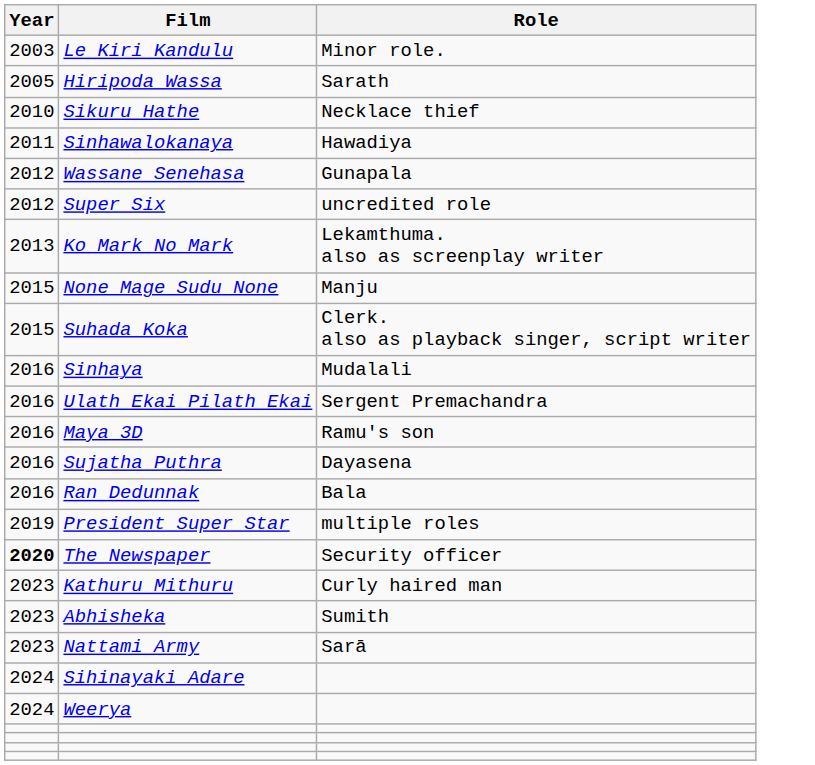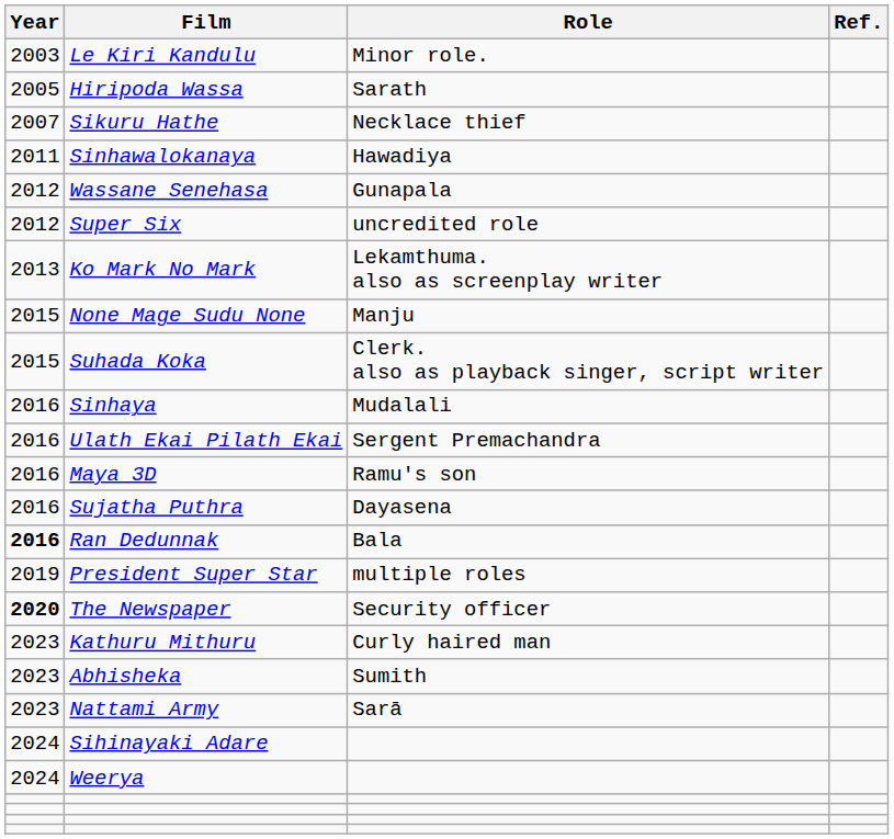 <table class="wikitable">
 <tr>
 <th>Year</th>
 <th>Film</th>
 <th>Role</th>
+<th>Ref.</th>
 </tr>
 <tr>
 <td>2003</td>
 <td><em><a href='#'>Le Kiri Kandulu</a></em></td>
 <td>Minor role.</td>
+<td></td>
 </tr>
 <tr>
 <td>2005</td>
 <td><em><a href='#'>Hiripoda Wassa</a></em></td>
 <td>Sarath</td>
+<td></td>
 </tr>
 <tr>
-<td>2010</td>
+<td>2007</td>
 <td><em><a href='#'>Sikuru Hathe</a></em></td>
 <td>Necklace thief</td>
+<td></td>
 </tr>
 <tr>
 <td>2011</td>
 <td><em><a href='#'>Sinhawalokanaya</a></em></td>
 <td>Hawadiya</td>
+<td></td>
 </tr>
 <tr>
 <td>2012</td>
 <td><em><a href='#'>Wassane Senehasa</a></em></td>
 <td>Gunapala</td>
+<td></td>
 </tr>
 <tr>
 <td>2012</td>
 <td><em><a href='#'>Super Six</a></em></td>
 <td>uncredited role</td>
+<td></td>
 </tr>
 <tr>
 <td>2013</td>
 <td><em><a href='#'>Ko Mark No Mark</a></em></td>
 <td>Lekamthuma.<br> also as screenplay writer</td>
+<td></td>
 </tr>
 <tr>
 <td>2015</td>
 <td><em><a href='#'>None Mage Sudu None</a></em></td>
 <td>Manju</td>
+<td></td>
 </tr>
 <tr>
 <td>2015</td>
 <td><em><a href='#'>Suhada Koka</a></em></td>
 <td>Clerk.<br> also as playback singer, script writer</td>
+<td></td>
 </tr>
 <tr>
 <td>2016</td>
 <td><em><a href='#'>Sinhaya</a></em></td>
 <td>Mudalali</td>
+<td></td>
 </tr>
 <tr>
 <td>2016</td>
 <td><em><a href='#'>Ulath Ekai Pilath Ekai</a></em></td>
 <td>Sergent Premachandra</td>
+<td></td>
 </tr>
 <tr>
 <td>2016</td>
 <td><em><a href='#'>Maya 3D</a></em></td>
 <td>Ramu's son</td>
+<td></td>
 </tr>
 <tr>
 <td>2016</td>
 <td><em><a href='#'>Sujatha Puthra</a></em></td>
 <td>Dayasena</td>
+<td></td>
 </tr>
 <tr>
-<td>2016</td>
+<td><strong>2016</strong></td>
 <td><em><a href='#'>Ran Dedunnak</a></em></td>
 <td>Bala</td>
+<td></td>
 </tr>
 <tr>
 <td>2019</td>
 <td><em><a href='#'>President Super Star</a></em></td>
 <td>multiple roles</td>
+<td></td>
 </tr>
 <tr>
 <td><strong>2020</strong></td>
 <td><em><a href='#'>The Newspaper</a></em></td>
 <td>Security officer</td>
+<td></td>
 </tr>
 <tr>
 <td>2023</td>
 <td><em><a href='#'>Kathuru Mithuru</a></em></td>
 <td>Curly haired man</td>
+<td></td>
 </tr>
 <tr>
 <td>2023</td>
 <td><em><a href='#'>Abhisheka</a></em></td>
 <td>Sumith</td>
+<td></td>
 </tr>
 <tr>
 <td>2023</td>
 <td><em><a href='#'>Nattami Army</a></em></td>
 <td>Sarā</td>
+<td></td>
 </tr>
 <tr>
 <td>2024</td>
 <td><em><a href='#'>Sihinayaki Adare</a></em></td>
+<td></td>
 <td></td>
 </tr>
 <tr>
 <td>2024</td>
 <td><em><a href='#'>Weerya</a></em></td>
 <td></td>
+<td></td>
 </tr>
 <tr>
+<td></td>
 <td></td>
 <td></td>
 <td></td>
 </tr>
 <tr>
 <td></td>
 <td></td>
 <td></td>
+<td></td>
 </tr>
 <tr>
+<td></td>
 <td></td>
 <td></td>
 <td></td>
 </tr>
 <tr>
 <td></td>
 <td></td>
 <td></td>
+<td></td>
 </tr>
 </table>
